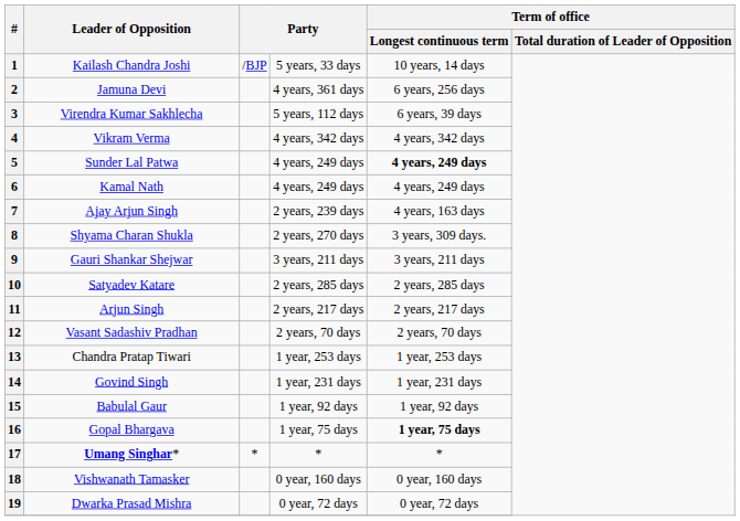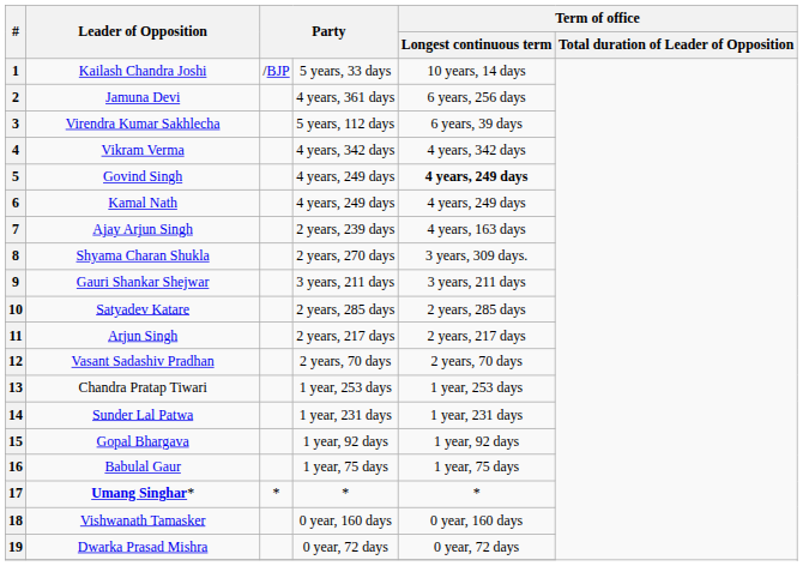 <table class="wikitable sortable" style="line-height:1.4em; text-align:center">
 <tr>
 <th data-sort-type=number rowspan = "2">#</th>
 <th rowspan="2" style="width:16em">Leader of Opposition</th>
 <th rowspan="2" colspan=2 style="width:8em">Party</th>
 <th colspan="2">Term of office</th>
 </tr>
 <tr>
 <th>Longest continuous term</th>
 <th>Total duration of Leader of Opposition</th>
 </tr>
 <tr>
 <th data-sort-value="1">1</th>
 <td><a href='#'>Kailash Chandra Joshi</a></td>
 <td>/<a href='#'>BJP</a></td>
 <td>5 years, 33 days</td>
 <td>10 years, 14 days</td>
 </tr>
 <tr>
 <th data-sort-value="2">2</th>
 <td><a href='#'>Jamuna Devi</a></td>
 <td></td>
 <td>4 years, 361 days</td>
 <td>6 years, 256 days</td>
 </tr>
 <tr>
 <th data-sort-value="3">3</th>
 <td><a href='#'>Virendra Kumar Sakhlecha</a></td>
 <td></td>
 <td>5 years, 112 days</td>
 <td>6 years, 39 days</td>
 </tr>
 <tr>
 <th data-sort-value="4">4</th>
 <td><a href='#'>Vikram Verma</a></td>
 <td></td>
 <td>4 years, 342 days</td>
 <td>4 years, 342 days</td>
 </tr>
 <tr>
 <th data-sort-value="5">5</th>
-<td><a href='#'>Sunder Lal Patwa</a></td>
+<td><a href='#'>Govind Singh</a></td>
 <td></td>
 <td>4 years, 249 days</td>
 <td><strong>4 years, 249 days</strong></td>
 </tr>
 <tr>
 <th data-sort-value="6">6</th>
 <td><a href='#'>Kamal Nath</a></td>
 <td></td>
 <td>4 years, 249 days</td>
 <td>4 years, 249 days</td>
 </tr>
 <tr>
 <th data-sort-value="7">7</th>
 <td><a href='#'>Ajay Arjun Singh</a></td>
 <td></td>
 <td>2 years, 239 days</td>
 <td>4 years, 163 days</td>
 </tr>
 <tr>
 <th data-sort-value="8">8</th>
 <td><a href='#'>Shyama Charan Shukla</a></td>
 <td></td>
 <td>2 years, 270 days</td>
 <td>3 years, 309 days.</td>
 </tr>
 <tr>
 <th data-sort-value="9">9</th>
 <td><a href='#'>Gauri Shankar Shejwar</a></td>
 <td></td>
 <td>3 years, 211 days</td>
 <td>3 years, 211 days</td>
 </tr>
 <tr>
 <th data-sort-value="10">10</th>
 <td><a href='#'>Satyadev Katare</a></td>
 <td></td>
 <td>2 years, 285 days</td>
 <td>2 years, 285 days</td>
 </tr>
 <tr>
 <th data-sort-value="11">11</th>
 <td><a href='#'>Arjun Singh</a></td>
 <td></td>
 <td>2 years, 217 days</td>
 <td>2 years, 217 days</td>
 </tr>
 <tr>
 <th data-sort-value="12">12</th>
 <td><a href='#'>Vasant Sadashiv Pradhan</a></td>
 <td></td>
 <td>2 years, 70 days</td>
 <td>2 years, 70 days</td>
 </tr>
 <tr>
 <th data-sort-value="13">13</th>
 <td>Chandra Pratap Tiwari</td>
 <td></td>
 <td>1 year, 253 days</td>
 <td>1 year, 253 days</td>
 </tr>
 <tr>
 <th data-sort-value="14">14</th>
-<td><a href='#'>Govind Singh</a></td>
+<td><a href='#'>Sunder Lal Patwa</a></td>
 <td></td>
 <td>1 year, 231 days</td>
 <td>1 year, 231 days</td>
 </tr>
 <tr>
 <th data-sort-value="15">15</th>
-<td><a href='#'>Babulal Gaur</a></td>
+<td><a href='#'>Gopal Bhargava</a></td>
 <td></td>
 <td>1 year, 92 days</td>
 <td>1 year, 92 days</td>
 </tr>
 <tr>
 <th data-sort-value="16">16</th>
-<td><a href='#'>Gopal Bhargava</a></td>
+<td><a href='#'>Babulal Gaur</a></td>
 <td></td>
 <td>1 year, 75 days</td>
-<td><strong>1 year, 75 days</strong></td>
+<td>1 year, 75 days</td>
 </tr>
 <tr>
 <th data-sort-value="17">17</th>
 <td><strong><a href='#'>Umang Singhar</a></strong>*</td>
 <td>*</td>
 <td><strong></strong>*</td>
 <td><strong></strong>*</td>
 </tr>
 <tr>
 <th data-sort-value="18">18</th>
 <td><a href='#'>Vishwanath Tamasker</a></td>
 <td></td>
 <td>0 year, 160 days</td>
 <td>0 year, 160 days</td>
 </tr>
 <tr>
 <th data-sort-value="19">19</th>
 <td><a href='#'>Dwarka Prasad Mishra</a></td>
 <td></td>
 <td>0 year, 72 days</td>
 <td>0 year, 72 days</td>
 </tr>
 <tr>
 </tr>
 </table>
